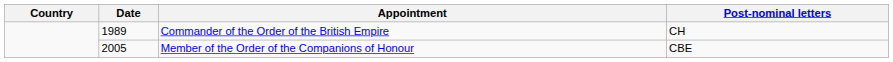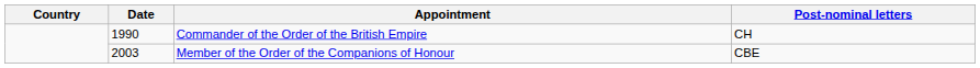 <table class="wikitable" width="100%">
 <tr>
 <th>Country</th>
 <th>Date</th>
 <th>Appointment</th>
 <th><a href='#'>Post-nominal letters</a></th>
 </tr>
 <tr>
 <td rowspan="2"></td>
-<td>1989</td>
+<td>1990</td>
 <td><a href='#'>Commander of the Order of the British Empire</a></td>
 <td>CH</td>
 </tr>
 <tr>
-<td>2005</td>
+<td>2003</td>
 <td><a href='#'>Member of the Order of the Companions of Honour</a></td>
 <td>CBE</td>
 </tr>
 </table>
